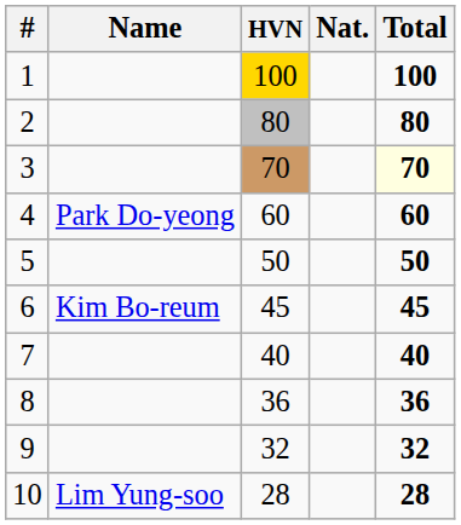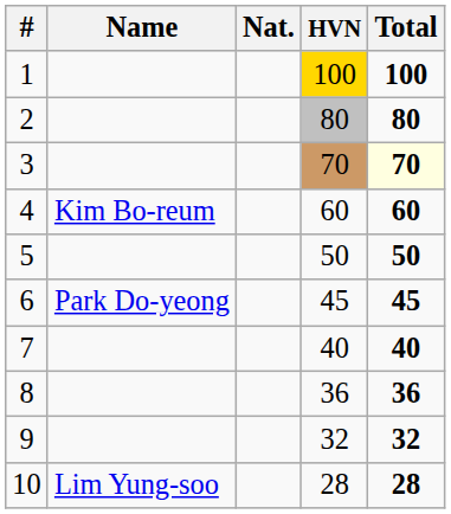 <table class="wikitable sortable" style="text-align:center;">
 <tr>
 <th>#</th>
 <th>Name</th>
+<th>Nat.</th>
 <th><small>HVN</small></th>
-<th>Nat.</th>
 <th>Total</th>
 </tr>
 <tr>
 <td>1</td>
 <td align=left></td>
+<td></td>
 <td bgcolor="gold">100</td>
-<td></td>
 <td><strong>100</strong></td>
 </tr>
 <tr>
 <td>2</td>
 <td align=left></td>
+<td></td>
 <td bgcolor="silver">80</td>
-<td></td>
 <td><strong>80</strong></td>
 </tr>
 <tr>
 <td>3</td>
 <td align=left></td>
+<td></td>
 <td bgcolor=CC9966>70</td>
-<td></td>
 <td style="background: lightyellow;"><strong>70</strong></td>
 </tr>
 <tr>
 <td>4</td>
-<td align=left><a href='#'>Park Do-yeong</a></td>
+<td align=left><a href='#'>Kim Bo-reum</a></td>
+<td></td>
 <td>60</td>
-<td></td>
 <td><strong>60</strong></td>
 </tr>
 <tr>
 <td>5</td>
 <td align=left></td>
+<td></td>
 <td>50</td>
-<td></td>
 <td><strong>50</strong></td>
 </tr>
 <tr>
 <td>6</td>
-<td align=left><a href='#'>Kim Bo-reum</a></td>
+<td align=left><a href='#'>Park Do-yeong</a></td>
+<td></td>
 <td>45</td>
-<td></td>
 <td><strong>45</strong></td>
 </tr>
 <tr>
 <td>7</td>
 <td align=left></td>
+<td></td>
 <td>40</td>
-<td></td>
 <td><strong>40</strong></td>
 </tr>
 <tr>
 <td>8</td>
 <td align=left></td>
+<td></td>
 <td>36</td>
-<td></td>
 <td><strong>36</strong></td>
 </tr>
 <tr>
 <td>9</td>
 <td align=left></td>
+<td></td>
 <td>32</td>
-<td></td>
 <td><strong>32</strong></td>
 </tr>
 <tr>
 <td>10</td>
 <td align=left><a href='#'>Lim Yung-soo</a></td>
+<td></td>
 <td>28</td>
-<td></td>
 <td><strong>28</strong></td>
 </tr>
 </table>
